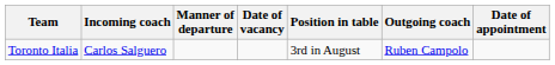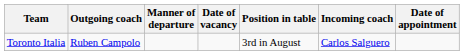 <table class="wikitable sortable">
 <tr>
 <th>Team</th>
-<th>Incoming coach</th>
+<th>Outgoing coach</th>
 <th>Manner of <br> departure</th>
 <th>Date of <br> vacancy</th>
 <th>Position in table</th>
-<th>Outgoing coach</th>
+<th>Incoming coach</th>
 <th>Date of <br> appointment</th>
 </tr>
 <tr>
 <td><a href='#'>Toronto Italia</a></td>
-<td> <a href='#'>Carlos Salguero</a></td>
+<td> <a href='#'>Ruben Campolo</a></td>
 <td></td>
 <td></td>
 <td>3rd in August</td>
-<td> <a href='#'>Ruben Campolo</a></td>
+<td> <a href='#'>Carlos Salguero</a></td>
 <td></td>
 </tr>
 </table>
